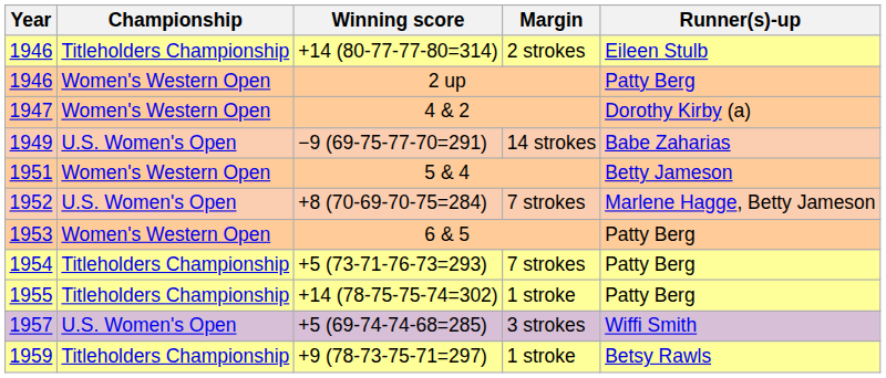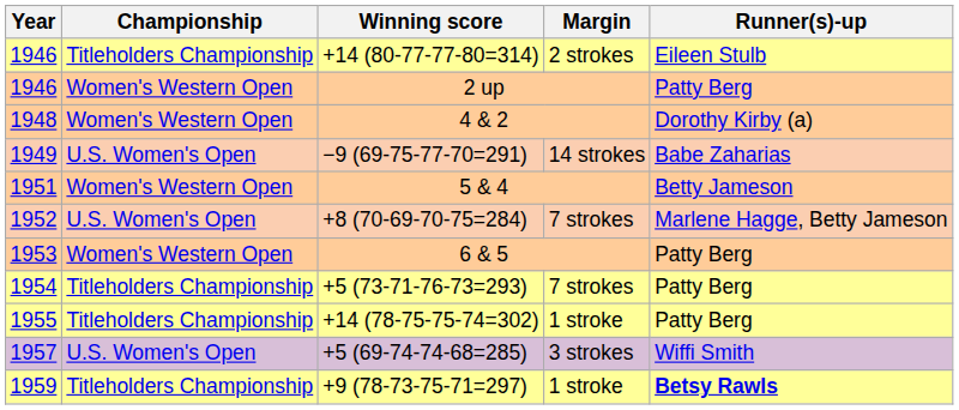 <table class="sortable wikitable">
 <tr>
 <th>Year</th>
 <th>Championship</th>
 <th>Winning score</th>
 <th>Margin</th>
 <th>Runner(s)-up</th>
 </tr>
 <tr style="background:#FFFF99;">
 <td><a href='#'>1946</a></td>
 <td><a href='#'>Titleholders Championship</a></td>
 <td>+14 (80-77-77-80=314)</td>
 <td>2 strokes</td>
 <td> <a href='#'>Eileen Stulb</a></td>
 </tr>
 <tr style="background:#FFCC99;">
 <td><a href='#'>1946</a></td>
 <td><a href='#'>Women's Western Open</a></td>
 <td colspan=2 align=center>2 up</td>
 <td> <a href='#'>Patty Berg</a></td>
 </tr>
 <tr style="background:#FFCC99;">
-<td><a href='#'>1947</a></td>
+<td><a href='#'>1948</a></td>
 <td><a href='#'>Women's Western Open</a></td>
 <td colspan=2 align=center>4 & 2</td>
 <td> <a href='#'>Dorothy Kirby</a> (a)</td>
 </tr>
 <tr style="background:#FBCEB1;">
 <td><a href='#'>1949</a></td>
 <td><a href='#'>U.S. Women's Open</a></td>
 <td>−9 (69-75-77-70=291)</td>
 <td>14 strokes</td>
 <td> <a href='#'>Babe Zaharias</a></td>
 </tr>
 <tr style="background:#FFCC99;">
 <td><a href='#'>1951</a></td>
 <td><a href='#'>Women's Western Open</a></td>
 <td colspan=2 align=center>5 & 4</td>
 <td> <a href='#'>Betty Jameson</a></td>
 </tr>
 <tr style="background:#FBCEB1;">
 <td><a href='#'>1952</a></td>
 <td><a href='#'>U.S. Women's Open</a></td>
 <td>+8 (70-69-70-75=284)</td>
 <td>7 strokes</td>
 <td> <a href='#'>Marlene Hagge</a>,  Betty Jameson</td>
 </tr>
 <tr style="background:#FFCC99;">
 <td><a href='#'>1953</a></td>
 <td><a href='#'>Women's Western Open</a></td>
 <td colspan=2 align=center>6 & 5</td>
 <td> Patty Berg</td>
 </tr>
 <tr style="background:#FFFF99;">
 <td><a href='#'>1954</a></td>
 <td><a href='#'>Titleholders Championship</a></td>
 <td>+5 (73-71-76-73=293)</td>
 <td>7 strokes</td>
 <td> Patty Berg</td>
 </tr>
 <tr style="background:#FFFF99;">
 <td><a href='#'>1955</a></td>
 <td><a href='#'>Titleholders Championship</a></td>
 <td>+14 (78-75-75-74=302)</td>
 <td>1 stroke</td>
 <td> Patty Berg</td>
 </tr>
 <tr style="background:#D8BFD8;">
 <td><a href='#'>1957</a></td>
 <td><a href='#'>U.S. Women's Open</a></td>
 <td>+5 (69-74-74-68=285)</td>
 <td>3 strokes</td>
 <td> <a href='#'>Wiffi Smith</a></td>
 </tr>
 <tr style="background:#FFFF99;">
 <td><a href='#'>1959</a></td>
 <td><a href='#'>Titleholders Championship</a></td>
 <td>+9 (78-73-75-71=297)</td>
 <td>1 stroke</td>
-<td> <a href='#'>Betsy Rawls</a></td>
+<td><strong> <a href='#'>Betsy Rawls</a></strong></td>
 </tr>
 </table>
